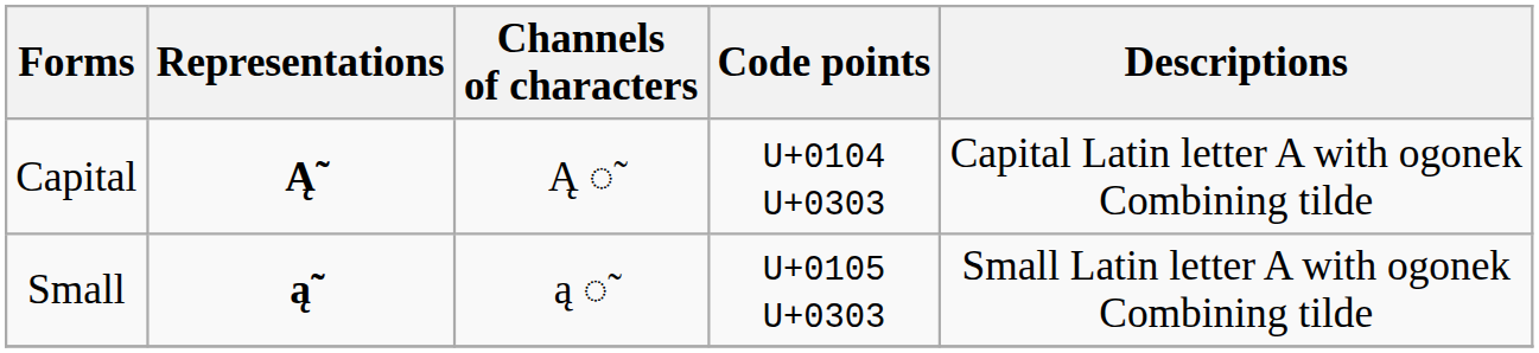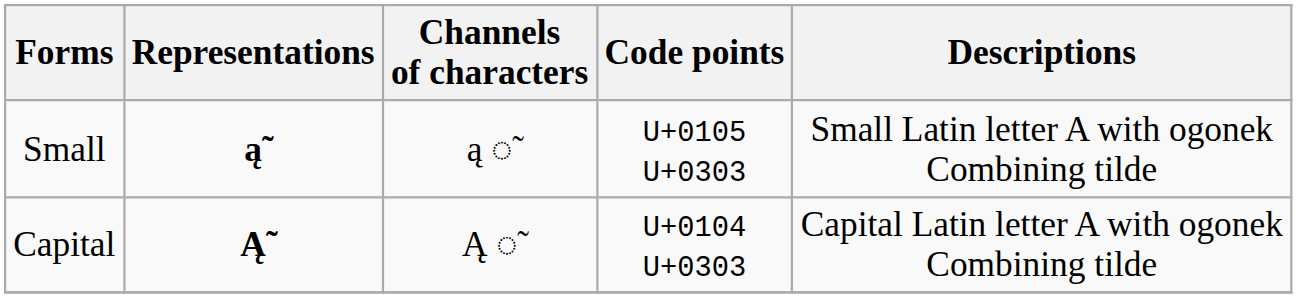 <table class="wikitable" style="text-align: center">
 <tr>
 <th>Forms</th>
 <th>Representations</th>
 <th>Channels<br>of characters</th>
 <th>Code points</th>
 <th>Descriptions</th>
 </tr>
 <tr>
+<td>Small</td>
+<td><strong>ą̃</strong></td>
+<td>ą ◌̃</td>
+<td><code>U+0105<br>U+0303</code></td>
+<td>Small Latin letter A with ogonek<br>Combining tilde</td>
+</tr>
+<tr>
 <td>Capital</td>
 <td><strong>Ą̃</strong></td>
 <td>Ą ◌̃</td>
 <td><code>U+0104<br>U+0303</code></td>
 <td>Capital Latin letter A with ogonek<br>Combining tilde</td>
 </tr>
 <tr>
-<td>Small</td>
-<td><strong>ą̃</strong></td>
-<td>ą ◌̃</td>
-<td><code>U+0105<br>U+0303</code></td>
-<td>Small Latin letter A with ogonek<br>Combining tilde</td>
-</tr>
-<tr>
 </tr>
 </table>
